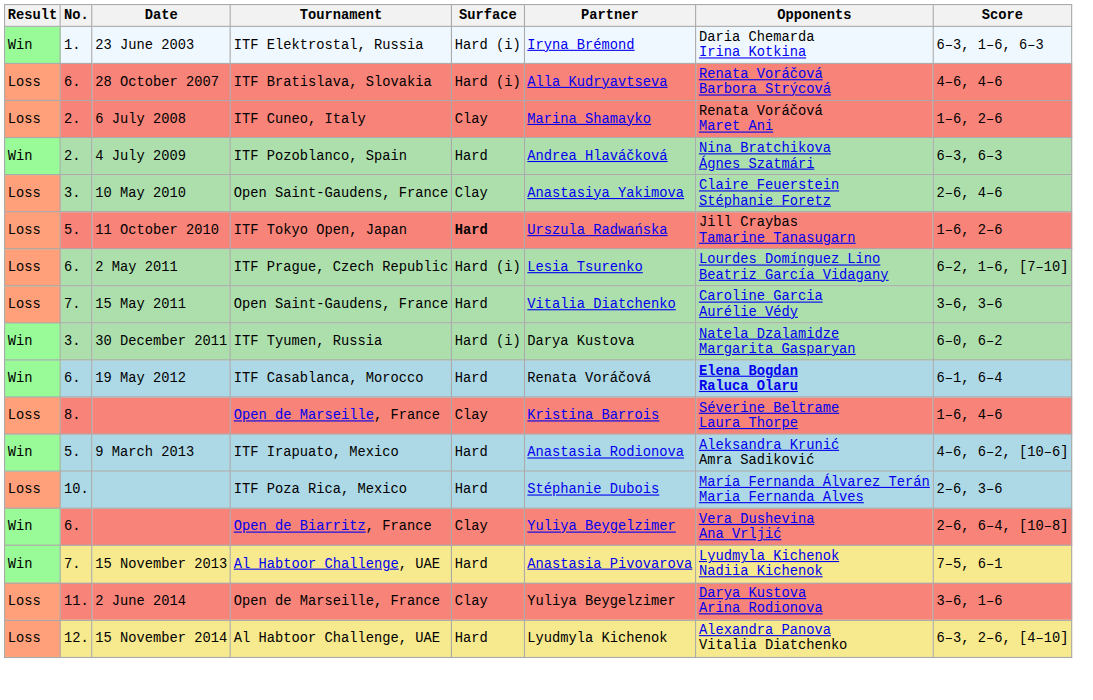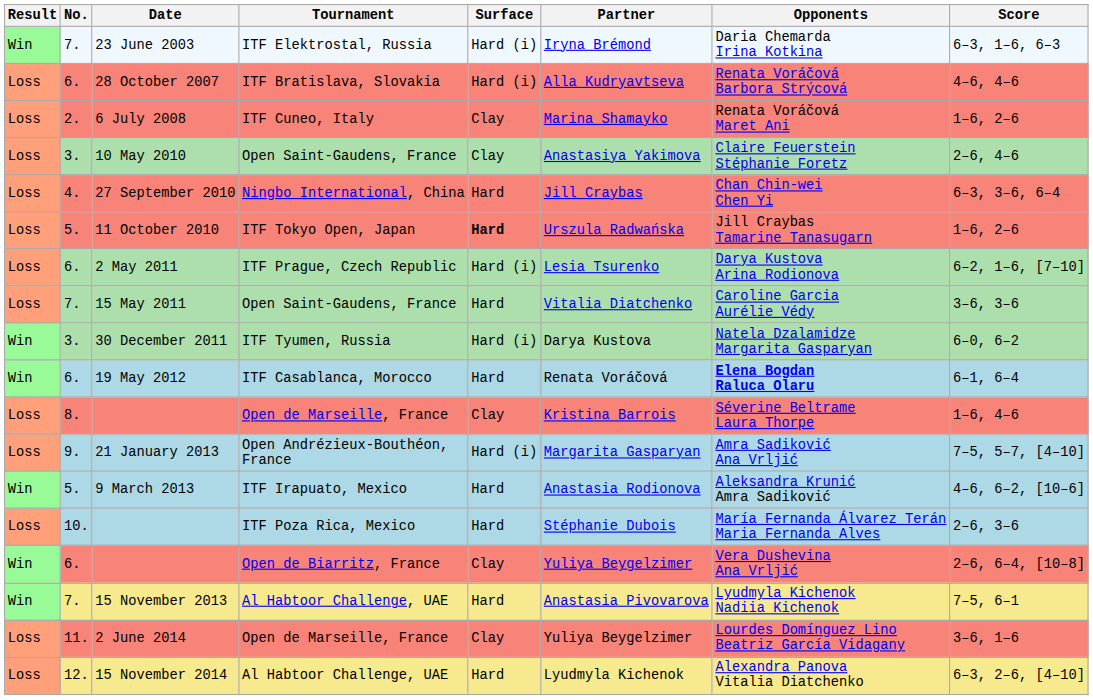 <table class="sortable wikitable" style=font-size:97%>
 <tr>
 <th>Result</th>
 <th>No.</th>
 <th>Date</th>
 <th>Tournament</th>
 <th>Surface</th>
 <th>Partner</th>
 <th>Opponents</th>
 <th class="unsortable">Score</th>
 </tr>
 <tr style="background:#f0f8ff;">
 <td style="background:#98fb98;">Win</td>
-<td>1.</td>
+<td>7.</td>
 <td>23 June 2003</td>
 <td>ITF Elektrostal, Russia</td>
 <td>Hard (i)</td>
 <td> <a href='#'>Iryna Brémond</a></td>
 <td> Daria Chemarda <br>  <a href='#'>Irina Kotkina</a></td>
 <td>6–3, 1–6, 6–3</td>
 </tr>
 <tr style="background:#f88379;">
 <td style="background:#ffa07a;">Loss</td>
 <td>6.</td>
 <td>28 October 2007</td>
 <td>ITF Bratislava, Slovakia</td>
 <td>Hard (i)</td>
 <td> <a href='#'>Alla Kudryavtseva</a></td>
 <td> <a href='#'>Renata Voráčová</a> <br>  <a href='#'>Barbora Strýcová</a></td>
 <td>4–6, 4–6</td>
 </tr>
 <tr style="background:#f88379;">
 <td style="background:#ffa07a;">Loss</td>
 <td>2.</td>
 <td>6 July 2008</td>
 <td>ITF Cuneo, Italy</td>
 <td>Clay</td>
 <td> <a href='#'>Marina Shamayko</a></td>
 <td> Renata Voráčová <br>  <a href='#'>Maret Ani</a></td>
 <td>1–6, 2–6</td>
 </tr>
 <tr style="background:#addfad;">
-<td style="background:#98fb98;">Win</td>
-<td>2.</td>
-<td>4 July 2009</td>
-<td>ITF Pozoblanco, Spain</td>
-<td>Hard</td>
-<td> <a href='#'>Andrea Hlaváčková</a></td>
-<td> <a href='#'>Nina Bratchikova</a> <br>  <a href='#'>Ágnes Szatmári</a></td>
-<td>6–3, 6–3</td>
-</tr>
-<tr style="background:#addfad;">
 <td style="background:#ffa07a;">Loss</td>
 <td>3.</td>
 <td>10 May 2010</td>
 <td>Open Saint-Gaudens, France</td>
 <td>Clay</td>
 <td> <a href='#'>Anastasiya Yakimova</a></td>
 <td> <a href='#'>Claire Feuerstein</a> <br>  <a href='#'>Stéphanie Foretz</a></td>
 <td>2–6, 4–6</td>
+</tr>
+<tr style="background:#f88379;">
+<td style="background:#ffa07a;">Loss</td>
+<td>4.</td>
+<td>27 September 2010</td>
+<td><a href='#'>Ningbo International</a>, China</td>
+<td>Hard</td>
+<td> <a href='#'>Jill Craybas</a></td>
+<td> <a href='#'>Chan Chin-wei</a> <br>  <a href='#'>Chen Yi</a></td>
+<td>6–3, 3–6, 6–4</td>
 </tr>
 <tr style="background:#f88379;">
 <td style="background:#ffa07a;">Loss</td>
 <td>5.</td>
 <td>11 October 2010</td>
 <td>ITF Tokyo Open, Japan</td>
 <td><strong>Hard</strong></td>
 <td> <a href='#'>Urszula Radwańska</a></td>
 <td> Jill Craybas <br>  <a href='#'>Tamarine Tanasugarn</a></td>
 <td>1–6, 2–6</td>
 </tr>
 <tr style="background:#addfad;">
 <td style="background:#ffa07a;">Loss</td>
 <td>6.</td>
 <td>2 May 2011</td>
 <td>ITF Prague, Czech Republic</td>
 <td>Hard (i)</td>
 <td> <a href='#'>Lesia Tsurenko</a></td>
-<td> <a href='#'>Lourdes Domínguez Lino</a> <br>  <a href='#'>Beatriz García Vidagany</a></td>
+<td> <a href='#'>Darya Kustova</a> <br>  <a href='#'>Arina Rodionova</a></td>
 <td>6–2, 1–6, [7–10]</td>
 </tr>
 <tr style="background:#addfad;">
 <td style="background:#ffa07a;">Loss</td>
 <td>7.</td>
 <td>15 May 2011</td>
 <td>Open Saint-Gaudens, France</td>
 <td>Hard</td>
 <td> <a href='#'>Vitalia Diatchenko</a></td>
 <td> <a href='#'>Caroline Garcia</a> <br>  <a href='#'>Aurélie Védy</a></td>
 <td>3–6, 3–6</td>
 </tr>
 <tr style="background:#addfad;">
 <td style="background:#98fb98;">Win</td>
 <td>3.</td>
 <td>30 December 2011</td>
 <td>ITF Tyumen, Russia</td>
 <td>Hard (i)</td>
 <td> Darya Kustova</td>
 <td> <a href='#'>Natela Dzalamidze</a> <br>  <a href='#'>Margarita Gasparyan</a></td>
 <td>6–0, 6–2</td>
 </tr>
 <tr style="background:lightblue;">
 <td style="background:#98fb98;">Win</td>
 <td>6.</td>
 <td>19 May 2012</td>
 <td>ITF Casablanca, Morocco</td>
 <td>Hard</td>
 <td> Renata Voráčová</td>
 <td><strong> <a href='#'>Elena Bogdan</a> <br>  <a href='#'>Raluca Olaru</a></strong></td>
 <td>6–1, 6–4</td>
 </tr>
 <tr style="background:#f88379;">
 <td style="background:#ffa07a;">Loss</td>
 <td>8.</td>
 <td></td>
 <td><a href='#'>Open de Marseille</a>, France</td>
 <td>Clay</td>
 <td> <a href='#'>Kristina Barrois</a></td>
 <td> <a href='#'>Séverine Beltrame</a> <br>  <a href='#'>Laura Thorpe</a></td>
 <td>1–6, 4–6</td>
+</tr>
+<tr style="background:lightblue;">
+<td style="background:#ffa07a;">Loss</td>
+<td>9.</td>
+<td>21 January 2013</td>
+<td>Open Andrézieux-Bouthéon,  <br>France</td>
+<td>Hard (i)</td>
+<td> <a href='#'>Margarita Gasparyan</a></td>
+<td> <a href='#'>Amra Sadiković</a> <br>  <a href='#'>Ana Vrljić</a></td>
+<td>7–5, 5–7, [4–10]</td>
 </tr>
 <tr style="background:lightblue;">
 <td style="background:#98fb98;">Win</td>
 <td>5.</td>
 <td>9 March 2013</td>
 <td>ITF Irapuato, Mexico</td>
 <td>Hard</td>
 <td> <a href='#'>Anastasia Rodionova</a></td>
 <td> <a href='#'>Aleksandra Krunić</a> <br>  Amra Sadiković</td>
 <td>4–6, 6–2, [10–6]</td>
 </tr>
 <tr style="background:lightblue;">
 <td style="background:#ffa07a;">Loss</td>
 <td>10.</td>
 <td></td>
 <td>ITF Poza Rica, Mexico</td>
 <td>Hard</td>
 <td> <a href='#'>Stéphanie Dubois</a></td>
 <td> <a href='#'>María Fernanda Álvarez Terán</a> <br>  <a href='#'>Maria Fernanda Alves</a></td>
 <td>2–6, 3–6</td>
 </tr>
 <tr style="background:#f88379;">
 <td style="background:#98fb98;">Win</td>
 <td>6.</td>
 <td></td>
 <td><a href='#'>Open de Biarritz</a>, France</td>
 <td>Clay</td>
 <td> <a href='#'>Yuliya Beygelzimer</a></td>
 <td> <a href='#'>Vera Dushevina</a> <br>  <a href='#'>Ana Vrljić</a></td>
 <td>2–6, 6–4, [10–8]</td>
 </tr>
 <tr style="background:#f7e98e;">
 <td style="background:#98fb98;">Win</td>
 <td>7.</td>
 <td>15 November 2013</td>
 <td><a href='#'>Al Habtoor Challenge</a>, UAE</td>
 <td>Hard</td>
 <td> <a href='#'>Anastasia Pivovarova</a></td>
 <td> <a href='#'>Lyudmyla Kichenok</a> <br>  <a href='#'>Nadiia Kichenok</a></td>
 <td>7–5, 6–1</td>
 </tr>
 <tr style="background:#f88379;">
 <td style="background:#ffa07a;">Loss</td>
 <td>11.</td>
 <td>2 June 2014</td>
 <td>Open de Marseille, France</td>
 <td>Clay</td>
 <td> Yuliya Beygelzimer</td>
-<td> <a href='#'>Darya Kustova</a> <br>  <a href='#'>Arina Rodionova</a></td>
+<td> <a href='#'>Lourdes Domínguez Lino</a> <br>  <a href='#'>Beatriz García Vidagany</a></td>
 <td>3–6, 1–6</td>
 </tr>
 <tr style="background:#f7e98e;">
 <td style="background:#ffa07a;">Loss</td>
 <td>12.</td>
 <td>15 November 2014</td>
 <td>Al Habtoor Challenge, UAE</td>
 <td>Hard</td>
 <td> Lyudmyla Kichenok</td>
 <td> <a href='#'>Alexandra Panova</a> <br>  Vitalia Diatchenko</td>
 <td>6–3, 2–6, [4–10]</td>
 </tr>
 </table>
